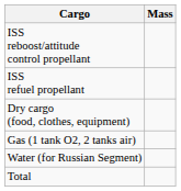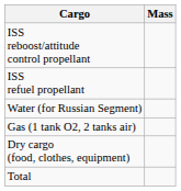 <table class="wikitable">
 <tr>
 <th>Cargo</th>
 <th>Mass</th>
 </tr>
 <tr>
 <td>ISS<br>reboost/attitude<br>control propellant</td>
 <td></td>
 </tr>
 <tr>
 <td>ISS<br>refuel propellant</td>
 <td></td>
 </tr>
 <tr>
-<td>Dry cargo<br>(food, clothes, equipment)</td>
+<td>Water (for Russian Segment)</td>
 <td></td>
 </tr>
 <tr>
 <td>Gas (1 tank O2, 2 tanks air)</td>
 <td></td>
 </tr>
 <tr>
-<td>Water (for Russian Segment)</td>
+<td>Dry cargo<br>(food, clothes, equipment)</td>
 <td></td>
 </tr>
 <tr>
 <td>Total</td>
 <td></td>
 </tr>
 </table>
